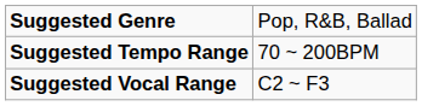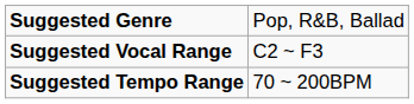 <table class="wikitable">
 <tr>
 <td><strong>Suggested Genre</strong></td>
 <td>Pop, R&B, Ballad</td>
 </tr>
 <tr>
+<td><strong>Suggested Vocal Range</strong></td>
+<td>C2 ~ F3</td>
+</tr>
+<tr>
 <td><strong>Suggested Tempo Range</strong></td>
 <td>70 ~ 200BPM</td>
 </tr>
-<tr>
-<td><strong>Suggested Vocal Range</strong></td>
-<td>C2 ~ F3</td>
-</tr>
 </table>
